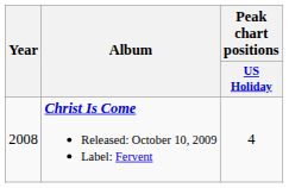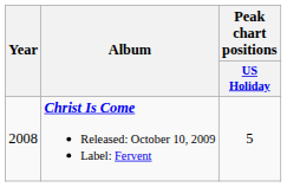 <table class="wikitable">
 <tr>
 <th rowspan="2">Year</th>
 <th rowspan="2">Album</th>
 <th colspan="1">Peak chart positions</th>
 </tr>
 <tr style="font-size:smaller;">
 <th style="width:35px;"><a href='#'>US<br>Holiday</a><br></th>
 </tr>
 <tr>
 <td>2008</td>
 <td><strong><em><a href='#'>Christ Is Come</a></em></strong><br><ul><li><small>Released: October 10, 2009</small></li><li><small>Label: <a href='#'>Fervent</a></small></li></ul></td>
-<td style="text-align:center;">4</td>
+<td style="text-align:center;">5</td>
 </tr>
 </table>
